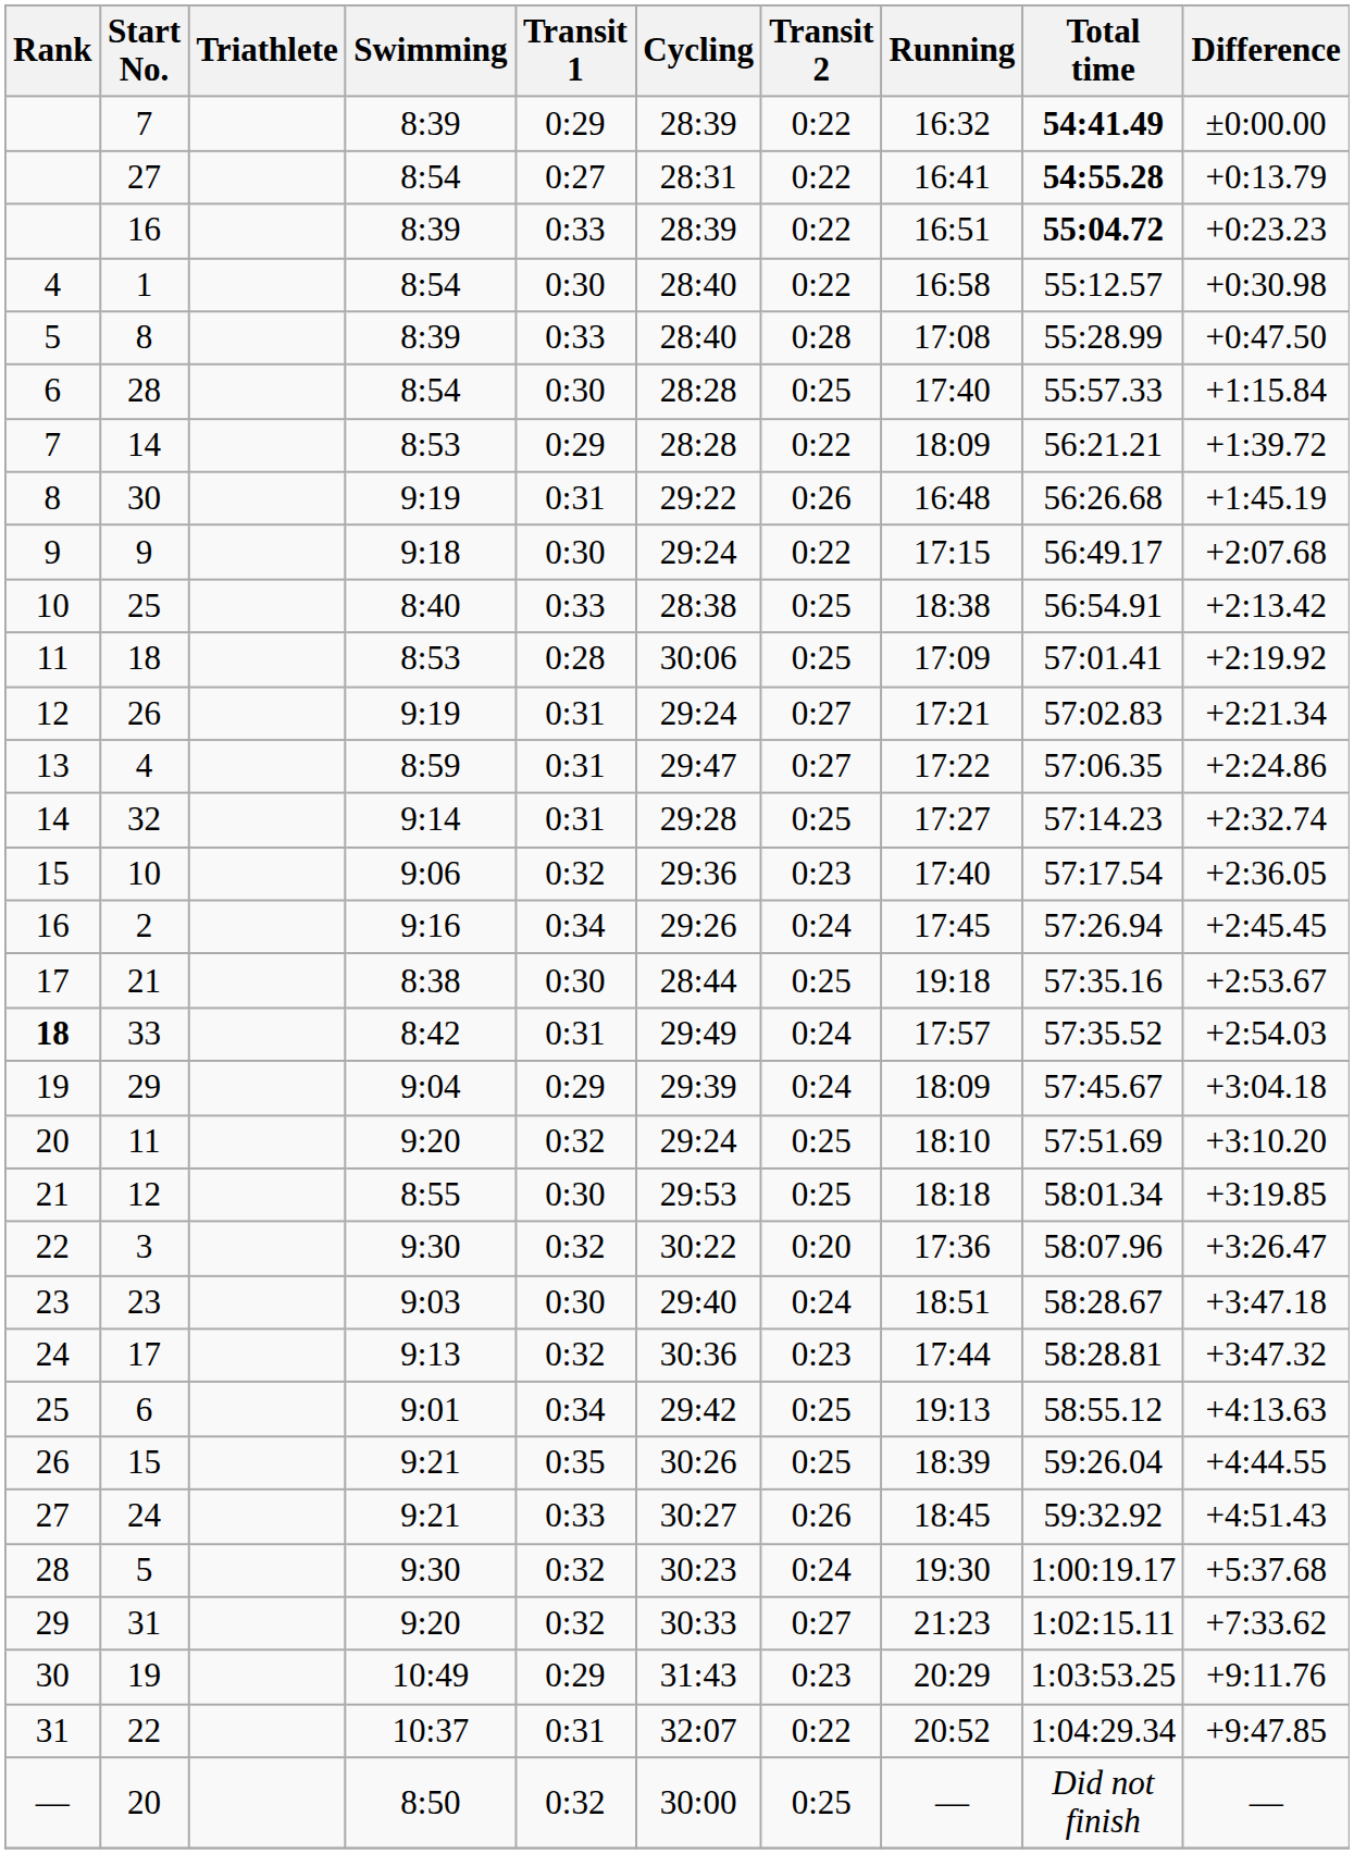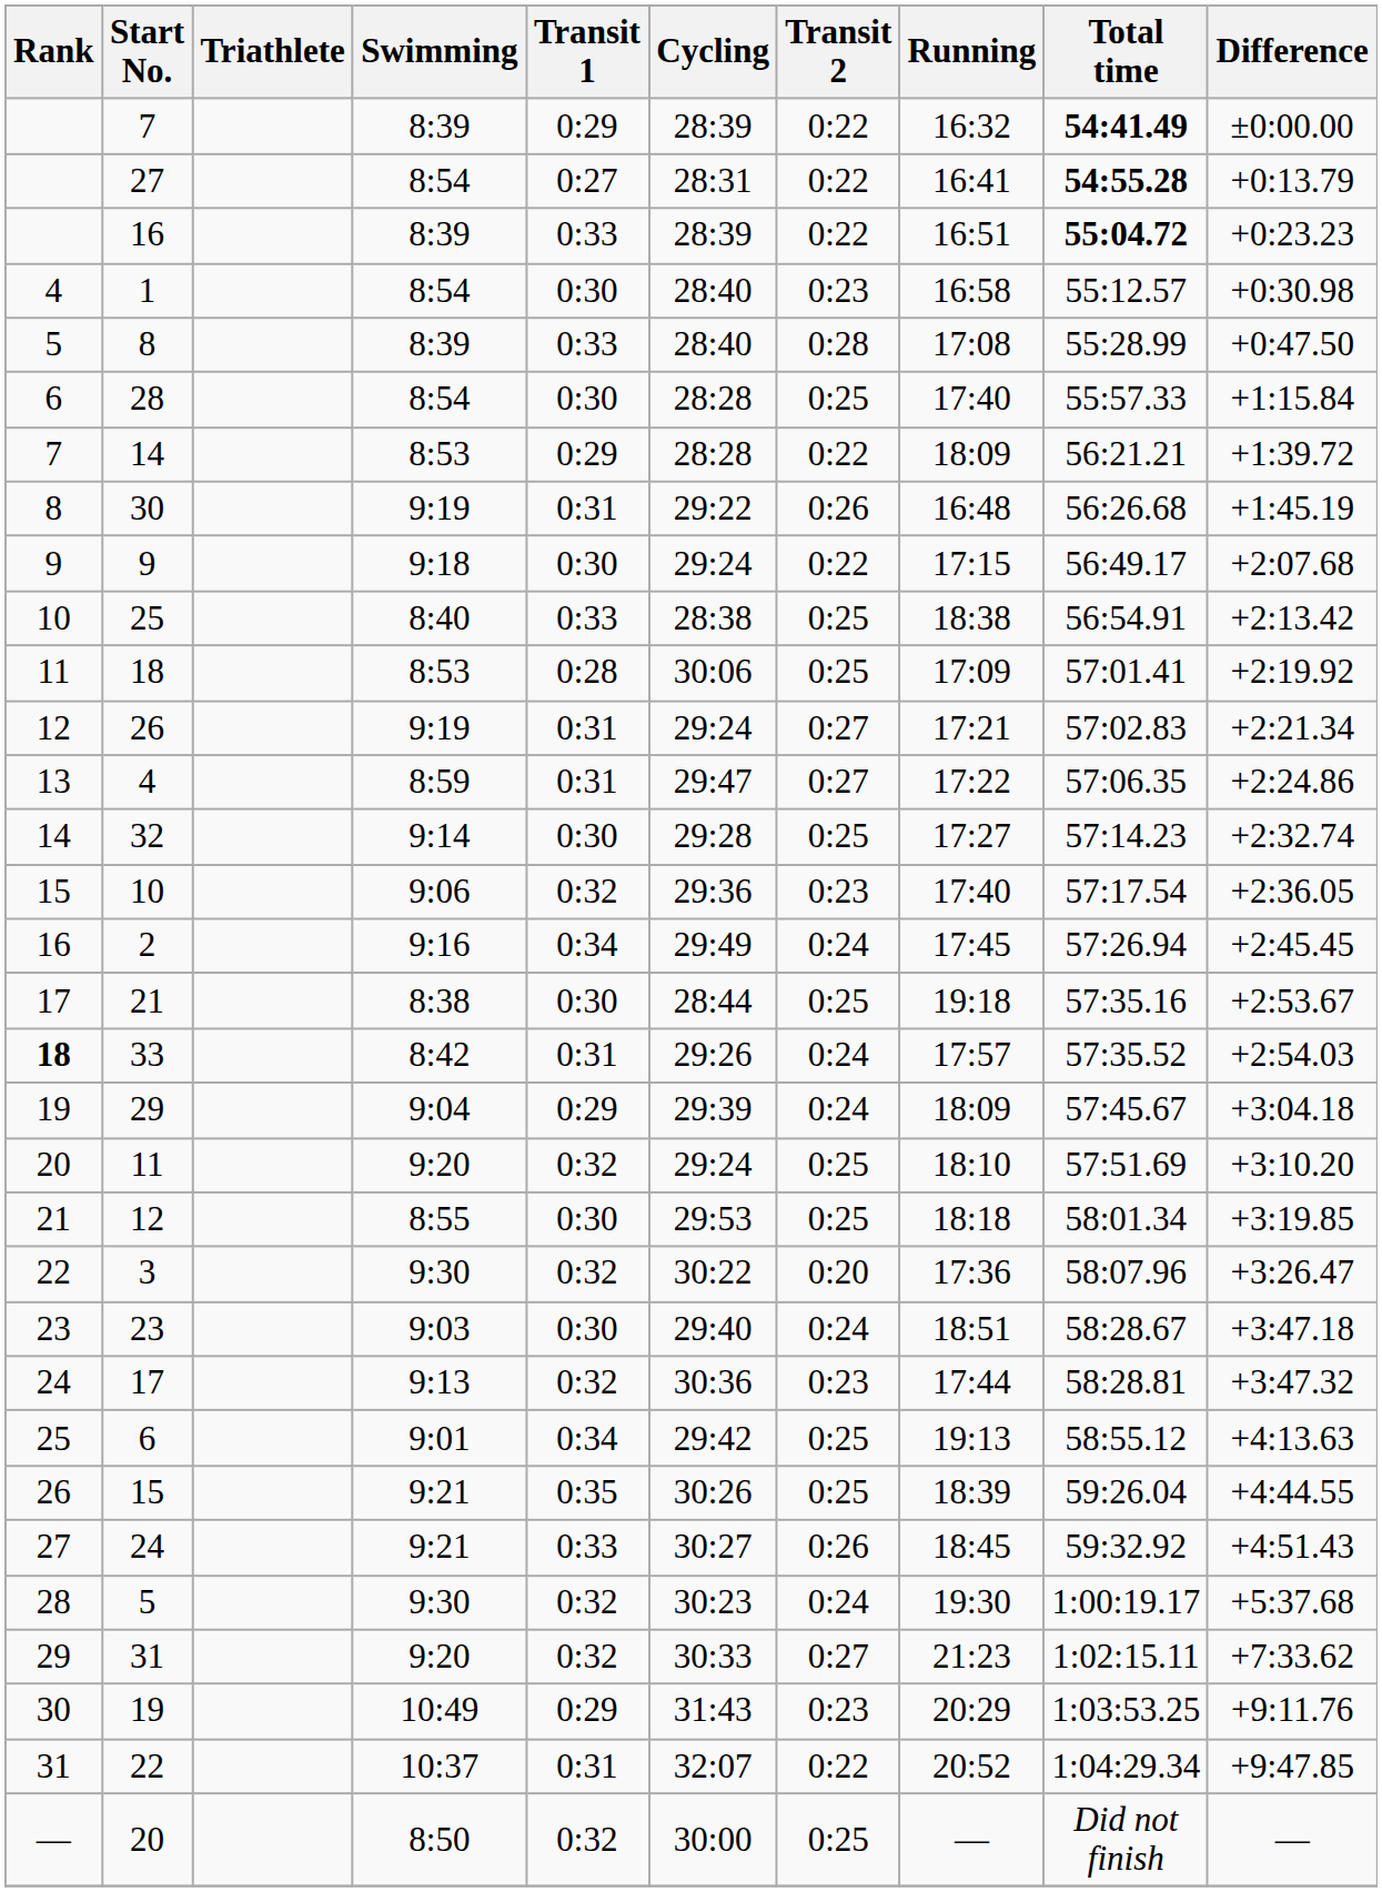 <table class="wikitable" style="text-align:center">
 <tr>
 <th>Rank</th>
 <th>Start No.</th>
 <th style="width:19em">Triathlete</th>
 <th style="width:8em">Swimming</th>
 <th style="width:7em">Transit 1</th>
 <th style="width:8em">Cycling</th>
 <th style="width:7em">Transit 2</th>
 <th style="width:8em">Running</th>
 <th style="width:8em">Total time</th>
 <th style="width:8em">Difference</th>
 </tr>
 <tr>
 <td></td>
 <td>7</td>
 <td align=left></td>
 <td>8:39</td>
 <td>0:29</td>
 <td>28:39</td>
 <td>0:22</td>
 <td>16:32</td>
 <td><strong>54:41.49</strong></td>
 <td>±0:00.00</td>
 </tr>
 <tr>
 <td></td>
 <td>27</td>
 <td align=left></td>
 <td>8:54</td>
 <td>0:27</td>
 <td>28:31</td>
 <td>0:22</td>
 <td>16:41</td>
 <td><strong>54:55.28</strong></td>
 <td>+0:13.79</td>
 </tr>
 <tr>
 <td></td>
 <td>16</td>
 <td align=left></td>
 <td>8:39</td>
 <td>0:33</td>
 <td>28:39</td>
 <td>0:22</td>
 <td>16:51</td>
 <td><strong>55:04.72</strong></td>
 <td>+0:23.23</td>
 </tr>
 <tr>
 <td>4</td>
 <td>1</td>
 <td align=left></td>
 <td>8:54</td>
 <td>0:30</td>
 <td>28:40</td>
-<td>0:22</td>
+<td>0:23</td>
 <td>16:58</td>
 <td>55:12.57</td>
 <td>+0:30.98</td>
 </tr>
 <tr>
 <td>5</td>
 <td>8</td>
 <td align=left></td>
 <td>8:39</td>
 <td>0:33</td>
 <td>28:40</td>
 <td>0:28</td>
 <td>17:08</td>
 <td>55:28.99</td>
 <td>+0:47.50</td>
 </tr>
 <tr>
 <td>6</td>
 <td>28</td>
 <td align=left></td>
 <td>8:54</td>
 <td>0:30</td>
 <td>28:28</td>
 <td>0:25</td>
 <td>17:40</td>
 <td>55:57.33</td>
 <td>+1:15.84</td>
 </tr>
 <tr>
 <td>7</td>
 <td>14</td>
 <td align=left></td>
 <td>8:53</td>
 <td>0:29</td>
 <td>28:28</td>
 <td>0:22</td>
 <td>18:09</td>
 <td>56:21.21</td>
 <td>+1:39.72</td>
 </tr>
 <tr>
 <td>8</td>
 <td>30</td>
 <td align=left></td>
 <td>9:19</td>
 <td>0:31</td>
 <td>29:22</td>
 <td>0:26</td>
 <td>16:48</td>
 <td>56:26.68</td>
 <td>+1:45.19</td>
 </tr>
 <tr>
 <td>9</td>
 <td>9</td>
 <td align=left></td>
 <td>9:18</td>
 <td>0:30</td>
 <td>29:24</td>
 <td>0:22</td>
 <td>17:15</td>
 <td>56:49.17</td>
 <td>+2:07.68</td>
 </tr>
 <tr>
 <td>10</td>
 <td>25</td>
 <td align=left></td>
 <td>8:40</td>
 <td>0:33</td>
 <td>28:38</td>
 <td>0:25</td>
 <td>18:38</td>
 <td>56:54.91</td>
 <td>+2:13.42</td>
 </tr>
 <tr>
 <td>11</td>
 <td>18</td>
 <td align=left></td>
 <td>8:53</td>
 <td>0:28</td>
 <td>30:06</td>
 <td>0:25</td>
 <td>17:09</td>
 <td>57:01.41</td>
 <td>+2:19.92</td>
 </tr>
 <tr>
 <td>12</td>
 <td>26</td>
 <td align=left></td>
 <td>9:19</td>
 <td>0:31</td>
 <td>29:24</td>
 <td>0:27</td>
 <td>17:21</td>
 <td>57:02.83</td>
 <td>+2:21.34</td>
 </tr>
 <tr>
 <td>13</td>
 <td>4</td>
 <td align=left></td>
 <td>8:59</td>
 <td>0:31</td>
 <td>29:47</td>
 <td>0:27</td>
 <td>17:22</td>
 <td>57:06.35</td>
 <td>+2:24.86</td>
 </tr>
 <tr>
 <td>14</td>
 <td>32</td>
 <td align=left></td>
 <td>9:14</td>
-<td>0:31</td>
+<td>0:30</td>
 <td>29:28</td>
 <td>0:25</td>
 <td>17:27</td>
 <td>57:14.23</td>
 <td>+2:32.74</td>
 </tr>
 <tr>
 <td>15</td>
 <td>10</td>
 <td align=left></td>
 <td>9:06</td>
 <td>0:32</td>
 <td>29:36</td>
 <td>0:23</td>
 <td>17:40</td>
 <td>57:17.54</td>
 <td>+2:36.05</td>
 </tr>
 <tr>
 <td>16</td>
 <td>2</td>
 <td align=left></td>
 <td>9:16</td>
 <td>0:34</td>
-<td>29:26</td>
+<td>29:49</td>
 <td>0:24</td>
 <td>17:45</td>
 <td>57:26.94</td>
 <td>+2:45.45</td>
 </tr>
 <tr>
 <td>17</td>
 <td>21</td>
 <td align=left></td>
 <td>8:38</td>
 <td>0:30</td>
 <td>28:44</td>
 <td>0:25</td>
 <td>19:18</td>
 <td>57:35.16</td>
 <td>+2:53.67</td>
 </tr>
 <tr>
 <td><strong>18</strong></td>
 <td>33</td>
 <td align=left></td>
 <td>8:42</td>
 <td>0:31</td>
-<td>29:49</td>
+<td>29:26</td>
 <td>0:24</td>
 <td>17:57</td>
 <td>57:35.52</td>
 <td>+2:54.03</td>
 </tr>
 <tr>
 <td>19</td>
 <td>29</td>
 <td align=left></td>
 <td>9:04</td>
 <td>0:29</td>
 <td>29:39</td>
 <td>0:24</td>
 <td>18:09</td>
 <td>57:45.67</td>
 <td>+3:04.18</td>
 </tr>
 <tr>
 <td>20</td>
 <td>11</td>
 <td align=left></td>
 <td>9:20</td>
 <td>0:32</td>
 <td>29:24</td>
 <td>0:25</td>
 <td>18:10</td>
 <td>57:51.69</td>
 <td>+3:10.20</td>
 </tr>
 <tr>
 <td>21</td>
 <td>12</td>
 <td align=left></td>
 <td>8:55</td>
 <td>0:30</td>
 <td>29:53</td>
 <td>0:25</td>
 <td>18:18</td>
 <td>58:01.34</td>
 <td>+3:19.85</td>
 </tr>
 <tr>
 <td>22</td>
 <td>3</td>
 <td align=left></td>
 <td>9:30</td>
 <td>0:32</td>
 <td>30:22</td>
 <td>0:20</td>
 <td>17:36</td>
 <td>58:07.96</td>
 <td>+3:26.47</td>
 </tr>
 <tr>
 <td>23</td>
 <td>23</td>
 <td align=left></td>
 <td>9:03</td>
 <td>0:30</td>
 <td>29:40</td>
 <td>0:24</td>
 <td>18:51</td>
 <td>58:28.67</td>
 <td>+3:47.18</td>
 </tr>
 <tr>
 <td>24</td>
 <td>17</td>
 <td align=left></td>
 <td>9:13</td>
 <td>0:32</td>
 <td>30:36</td>
 <td>0:23</td>
 <td>17:44</td>
 <td>58:28.81</td>
 <td>+3:47.32</td>
 </tr>
 <tr>
 <td>25</td>
 <td>6</td>
 <td align=left></td>
 <td>9:01</td>
 <td>0:34</td>
 <td>29:42</td>
 <td>0:25</td>
 <td>19:13</td>
 <td>58:55.12</td>
 <td>+4:13.63</td>
 </tr>
 <tr>
 <td>26</td>
 <td>15</td>
 <td align=left></td>
 <td>9:21</td>
 <td>0:35</td>
 <td>30:26</td>
 <td>0:25</td>
 <td>18:39</td>
 <td>59:26.04</td>
 <td>+4:44.55</td>
 </tr>
 <tr>
 <td>27</td>
 <td>24</td>
 <td align=left></td>
 <td>9:21</td>
 <td>0:33</td>
 <td>30:27</td>
 <td>0:26</td>
 <td>18:45</td>
 <td>59:32.92</td>
 <td>+4:51.43</td>
 </tr>
 <tr>
 <td>28</td>
 <td>5</td>
 <td align=left></td>
 <td>9:30</td>
 <td>0:32</td>
 <td>30:23</td>
 <td>0:24</td>
 <td>19:30</td>
 <td>1:00:19.17</td>
 <td>+5:37.68</td>
 </tr>
 <tr>
 <td>29</td>
 <td>31</td>
 <td align=left></td>
 <td>9:20</td>
 <td>0:32</td>
 <td>30:33</td>
 <td>0:27</td>
 <td>21:23</td>
 <td>1:02:15.11</td>
 <td>+7:33.62</td>
 </tr>
 <tr>
 <td>30</td>
 <td>19</td>
 <td align=left></td>
 <td>10:49</td>
 <td>0:29</td>
 <td>31:43</td>
 <td>0:23</td>
 <td>20:29</td>
 <td>1:03:53.25</td>
 <td>+9:11.76</td>
 </tr>
 <tr>
 <td>31</td>
 <td>22</td>
 <td align=left></td>
 <td>10:37</td>
 <td>0:31</td>
 <td>32:07</td>
 <td>0:22</td>
 <td>20:52</td>
 <td>1:04:29.34</td>
 <td>+9:47.85</td>
 </tr>
 <tr>
 <td>—</td>
 <td>20</td>
 <td align=left></td>
 <td>8:50</td>
 <td>0:32</td>
 <td>30:00</td>
 <td>0:25</td>
 <td>—</td>
 <td><em>Did not finish</em></td>
 <td>—</td>
 </tr>
 <tr>
 </tr>
 </table>
